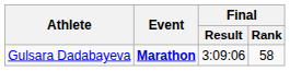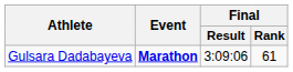 <table class="wikitable" style="font-size:90%">
 <tr>
 <th rowspan="2">Athlete</th>
 <th rowspan="2">Event</th>
 <th colspan="2">Final</th>
 </tr>
 <tr style="font-size:95%">
 <th>Result</th>
 <th>Rank</th>
 </tr>
 <tr align=center>
 <td align=left><a href='#'>Gulsara Dadabayeva</a></td>
 <td align=left><strong><a href='#'>Marathon</a></strong></td>
 <td>3:09:06</td>
-<td>58</td>
+<td>61</td>
 </tr>
 </table>
